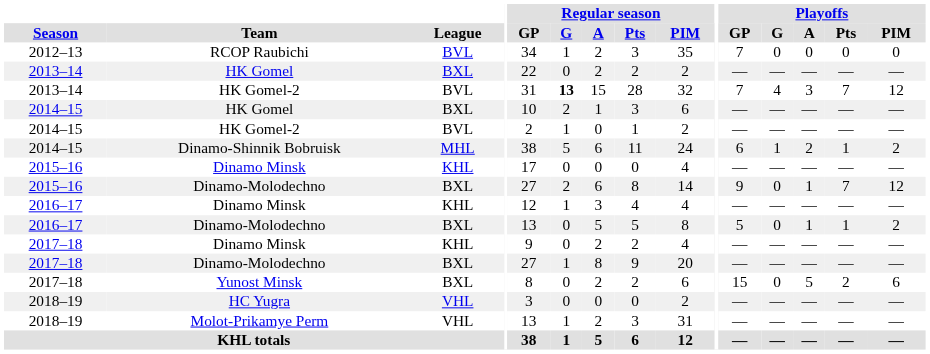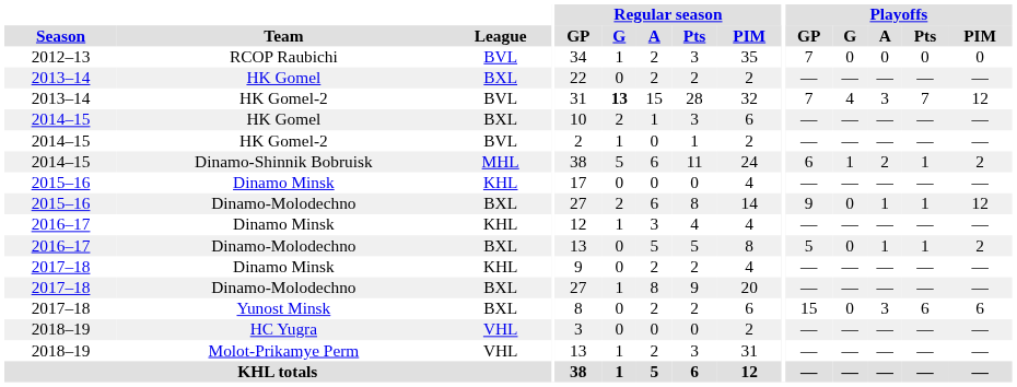 <table border="0" cellpadding="1" cellspacing="0" style="text-align:center; width:60em">
 <tr bgcolor="#e0e0e0">
 <th colspan="3" bgcolor="#ffffff"></th>
 <th rowspan="99" bgcolor="#ffffff"></th>
 <th colspan="5"><a href='#'>Regular season</a></th>
 <th rowspan="99" bgcolor="#ffffff"></th>
 <th colspan="5"><a href='#'>Playoffs</a></th>
 </tr>
 <tr bgcolor="#e0e0e0">
 <th><a href='#'>Season</a></th>
 <th>Team</th>
 <th>League</th>
 <th>GP</th>
 <th><a href='#'>G</a></th>
 <th><a href='#'>A</a></th>
 <th><a href='#'>Pts</a></th>
 <th><a href='#'>PIM</a></th>
 <th>GP</th>
 <th>G</th>
 <th>A</th>
 <th>Pts</th>
 <th>PIM</th>
 </tr>
 <tr ALIGN="center">
 <td>2012–13</td>
 <td>RCOP Raubichi</td>
 <td><a href='#'>BVL</a></td>
 <td>34</td>
 <td>1</td>
 <td>2</td>
 <td>3</td>
 <td>35</td>
 <td>7</td>
 <td>0</td>
 <td>0</td>
 <td>0</td>
 <td>0</td>
 </tr>
 <tr ALIGN="center" bgcolor="#f0f0f0">
 <td><a href='#'>2013–14</a></td>
 <td><a href='#'>HK Gomel</a></td>
 <td><a href='#'>BXL</a></td>
 <td>22</td>
 <td>0</td>
 <td>2</td>
 <td>2</td>
 <td>2</td>
 <td>—</td>
 <td>—</td>
 <td>—</td>
 <td>—</td>
 <td>—</td>
 </tr>
 <tr ALIGN="center">
 <td>2013–14</td>
 <td>HK Gomel-2</td>
 <td>BVL</td>
 <td>31</td>
 <td><strong>13</strong></td>
 <td>15</td>
 <td>28</td>
 <td>32</td>
 <td>7</td>
 <td>4</td>
 <td>3</td>
 <td>7</td>
 <td>12</td>
 </tr>
 <tr ALIGN="center" bgcolor="#f0f0f0">
 <td><a href='#'>2014–15</a></td>
 <td>HK Gomel</td>
 <td>BXL</td>
 <td>10</td>
 <td>2</td>
 <td>1</td>
 <td>3</td>
 <td>6</td>
 <td>—</td>
 <td>—</td>
 <td>—</td>
 <td>—</td>
 <td>—</td>
 </tr>
 <tr ALIGN="center">
 <td>2014–15</td>
 <td>HK Gomel-2</td>
 <td>BVL</td>
 <td>2</td>
 <td>1</td>
 <td>0</td>
 <td>1</td>
 <td>2</td>
 <td>—</td>
 <td>—</td>
 <td>—</td>
 <td>—</td>
 <td>—</td>
 </tr>
 <tr ALIGN="center" bgcolor="#f0f0f0">
 <td>2014–15</td>
 <td>Dinamo-Shinnik Bobruisk</td>
 <td><a href='#'>MHL</a></td>
 <td>38</td>
 <td>5</td>
 <td>6</td>
 <td>11</td>
 <td>24</td>
 <td>6</td>
 <td>1</td>
 <td>2</td>
 <td>1</td>
 <td>2</td>
 </tr>
 <tr ALIGN="center">
 <td><a href='#'>2015–16</a></td>
 <td><a href='#'>Dinamo Minsk</a></td>
 <td><a href='#'>KHL</a></td>
 <td>17</td>
 <td>0</td>
 <td>0</td>
 <td>0</td>
 <td>4</td>
 <td>—</td>
 <td>—</td>
 <td>—</td>
 <td>—</td>
 <td>—</td>
 </tr>
 <tr ALIGN="center" bgcolor="#f0f0f0">
 <td><a href='#'>2015–16</a></td>
 <td>Dinamo-Molodechno</td>
 <td>BXL</td>
 <td>27</td>
 <td>2</td>
 <td>6</td>
 <td>8</td>
 <td>14</td>
 <td>9</td>
 <td>0</td>
 <td>1</td>
-<td>7</td>
+<td>1</td>
 <td>12</td>
 </tr>
 <tr ALIGN="center">
 <td><a href='#'>2016–17</a></td>
 <td>Dinamo Minsk</td>
 <td>KHL</td>
 <td>12</td>
 <td>1</td>
 <td>3</td>
 <td>4</td>
 <td>4</td>
 <td>—</td>
 <td>—</td>
 <td>—</td>
 <td>—</td>
 <td>—</td>
 </tr>
 <tr ALIGN="center" bgcolor="#f0f0f0">
 <td><a href='#'>2016–17</a></td>
 <td>Dinamo-Molodechno</td>
 <td>BXL</td>
 <td>13</td>
 <td>0</td>
 <td>5</td>
 <td>5</td>
 <td>8</td>
 <td>5</td>
 <td>0</td>
 <td>1</td>
 <td>1</td>
 <td>2</td>
 </tr>
 <tr ALIGN="center">
 <td><a href='#'>2017–18</a></td>
 <td>Dinamo Minsk</td>
 <td>KHL</td>
 <td>9</td>
 <td>0</td>
 <td>2</td>
 <td>2</td>
 <td>4</td>
 <td>—</td>
 <td>—</td>
 <td>—</td>
 <td>—</td>
 <td>—</td>
 </tr>
 <tr ALIGN="center" bgcolor="#f0f0f0">
 <td><a href='#'>2017–18</a></td>
 <td>Dinamo-Molodechno</td>
 <td>BXL</td>
 <td>27</td>
 <td>1</td>
 <td>8</td>
 <td>9</td>
 <td>20</td>
 <td>—</td>
 <td>—</td>
 <td>—</td>
 <td>—</td>
 <td>—</td>
 </tr>
 <tr ALIGN="center">
 <td>2017–18</td>
 <td><a href='#'>Yunost Minsk</a></td>
 <td>BXL</td>
 <td>8</td>
 <td>0</td>
 <td>2</td>
 <td>2</td>
 <td>6</td>
 <td>15</td>
 <td>0</td>
-<td>5</td>
-<td>2</td>
+<td>3</td>
+<td>6</td>
 <td>6</td>
 </tr>
 <tr ALIGN="center" bgcolor="#f0f0f0">
 <td>2018–19</td>
 <td><a href='#'>HC Yugra</a></td>
 <td><a href='#'>VHL</a></td>
 <td>3</td>
 <td>0</td>
 <td>0</td>
 <td>0</td>
 <td>2</td>
 <td>—</td>
 <td>—</td>
 <td>—</td>
 <td>—</td>
 <td>—</td>
 </tr>
 <tr ALIGN="center">
 <td>2018–19</td>
 <td><a href='#'>Molot-Prikamye Perm</a></td>
 <td>VHL</td>
 <td>13</td>
 <td>1</td>
 <td>2</td>
 <td>3</td>
 <td>31</td>
 <td>—</td>
 <td>—</td>
 <td>—</td>
 <td>—</td>
 <td>—</td>
 </tr>
 <tr bgcolor="#e0e0e0">
 <th colspan="3">KHL totals</th>
 <th>38</th>
 <th>1</th>
 <th>5</th>
 <th>6</th>
 <th>12</th>
 <th>—</th>
 <th>—</th>
 <th>—</th>
 <th>—</th>
 <th>—</th>
 </tr>
 </table>
